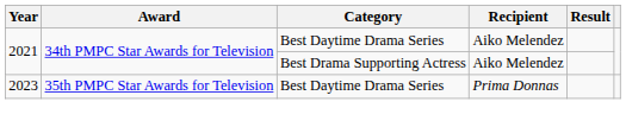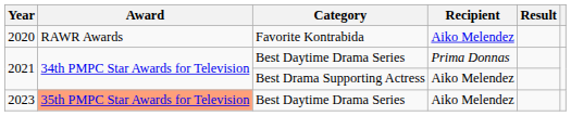 <table class="wikitable">
 <tr>
 <th>Year</th>
 <th>Award</th>
 <th>Category</th>
 <th>Recipient</th>
 <th>Result</th>
 <th></th>
 </tr>
 <tr>
+<td>2020</td>
+<td>RAWR Awards</td>
+<td>Favorite Kontrabida</td>
+<td><a href='#'>Aiko Melendez</a></td>
+<td></td>
+<td></td>
+</tr>
+<tr>
 <td rowspan=2>2021</td>
 <td rowspan=2><a href='#'>34th PMPC Star Awards for Television</a></td>
 <td>Best Daytime Drama Series</td>
-<td>Aiko Melendez</td>
+<td><em>Prima Donnas</em></td>
 <td></td>
 <td rowspan=2></td>
 </tr>
 <tr>
 <td>Best Drama Supporting Actress</td>
 <td>Aiko Melendez</td>
 <td></td>
 </tr>
 <tr>
 <td>2023</td>
-<td><a href='#'>35th PMPC Star Awards for Television</a></td>
+<td style="background: lightsalmon;"><a href='#'>35th PMPC Star Awards for Television</a></td>
 <td>Best Daytime Drama Series</td>
-<td><em>Prima Donnas</em></td>
+<td>Aiko Melendez</td>
 <td></td>
 <td></td>
 </tr>
 </table>
